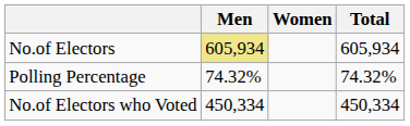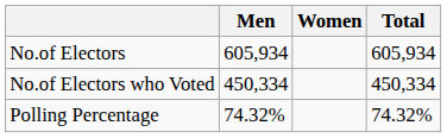 <table class="wikitable">
 <tr>
 <th></th>
 <th>Men</th>
 <th>Women</th>
 <th>Total</th>
 </tr>
 <tr>
 <td>No.of Electors</td>
-<td style="background: khaki;">605,934</td>
+<td>605,934</td>
 <td></td>
 <td>605,934</td>
+</tr>
+<tr>
+<td>No.of Electors who Voted</td>
+<td>450,334</td>
+<td></td>
+<td>450,334</td>
 </tr>
 <tr>
 <td>Polling Percentage</td>
 <td>74.32%</td>
 <td></td>
 <td>74.32%</td>
 </tr>
-<tr>
-<td>No.of Electors who Voted</td>
-<td>450,334</td>
-<td></td>
-<td>450,334</td>
-</tr>
 </table>
